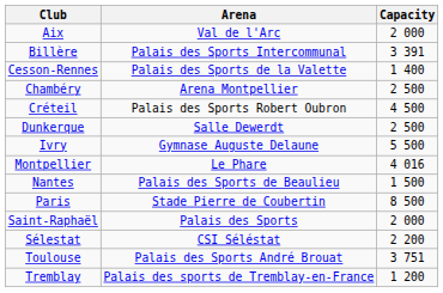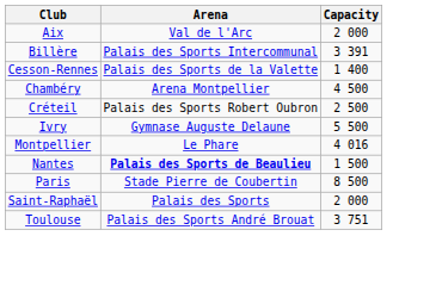 <table class="wikitable sortable" style="text-align: center;">
 <tr>
 <th align="center">Club</th>
 <th align="center">Arena</th>
 <th align="center">Capacity</th>
 </tr>
 <tr>
 <td><a href='#'>Aix</a></td>
 <td><a href='#'>Val de l'Arc</a></td>
 <td align=center>2 000</td>
 </tr>
 <tr>
 <td><a href='#'>Billère</a></td>
 <td><a href='#'>Palais des Sports Intercommunal</a></td>
 <td align=center>3 391</td>
 </tr>
 <tr>
 <td><a href='#'>Cesson-Rennes</a></td>
 <td><a href='#'>Palais des Sports de la Valette</a></td>
 <td align=center>1 400</td>
 </tr>
 <tr>
 <td><a href='#'>Chambéry</a></td>
 <td><a href='#'>Arena Montpellier</a></td>
-<td align=center>2 500</td>
+<td align=center>4 500</td>
 </tr>
 <tr>
 <td><a href='#'>Créteil</a></td>
 <td>Palais des Sports Robert Oubron</td>
-<td align=center>4 500</td>
-</tr>
-<tr>
-<td><a href='#'>Dunkerque</a></td>
-<td><a href='#'>Salle Dewerdt</a></td>
 <td align=center>2 500</td>
 </tr>
 <tr>
 <td><a href='#'>Ivry</a></td>
 <td><a href='#'>Gymnase Auguste Delaune</a></td>
 <td align=center>5 500</td>
 </tr>
 <tr>
 <td><a href='#'>Montpellier</a></td>
 <td><a href='#'>Le Phare</a></td>
 <td align=center>4 016</td>
 </tr>
 <tr>
 <td><a href='#'>Nantes</a></td>
-<td><a href='#'>Palais des Sports de Beaulieu</a></td>
+<td><strong><a href='#'>Palais des Sports de Beaulieu</a></strong></td>
 <td nalign=center>1 500</td>
 </tr>
 <tr>
 <td><a href='#'>Paris</a></td>
 <td><a href='#'>Stade Pierre de Coubertin</a></td>
 <td align=center>8 500</td>
 </tr>
 <tr>
 <td><a href='#'>Saint-Raphaël</a></td>
 <td><a href='#'>Palais des Sports</a></td>
 <td align=center>2 000</td>
 </tr>
 <tr>
-<td><a href='#'>Sélestat</a></td>
-<td><a href='#'>CSI Séléstat</a></td>
-<td align=center>2 200</td>
-</tr>
-<tr>
 <td><a href='#'>Toulouse</a></td>
 <td><a href='#'>Palais des Sports André Brouat</a></td>
 <td align=center>3 751</td>
 </tr>
-<tr>
-<td><a href='#'>Tremblay</a></td>
-<td><a href='#'>Palais des sports de Tremblay-en-France</a></td>
-<td align=center>1 200</td>
-</tr>
 </table>
